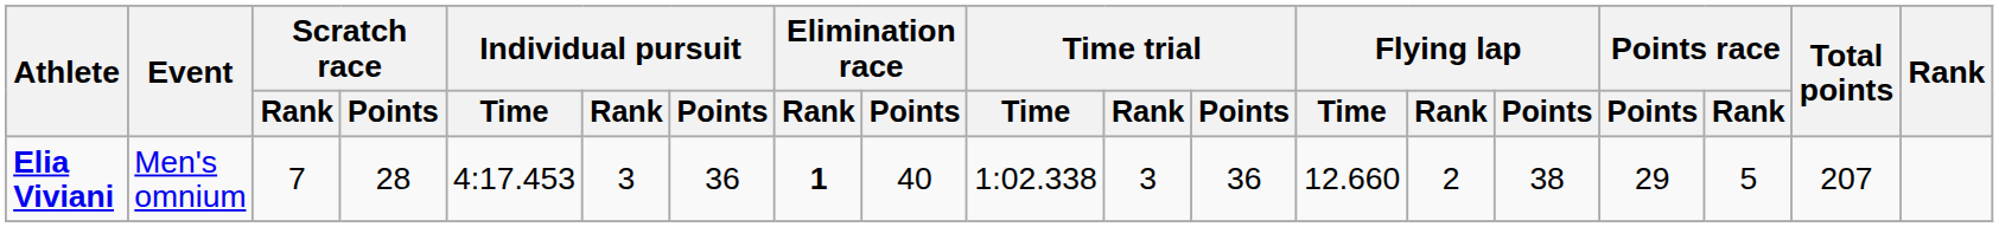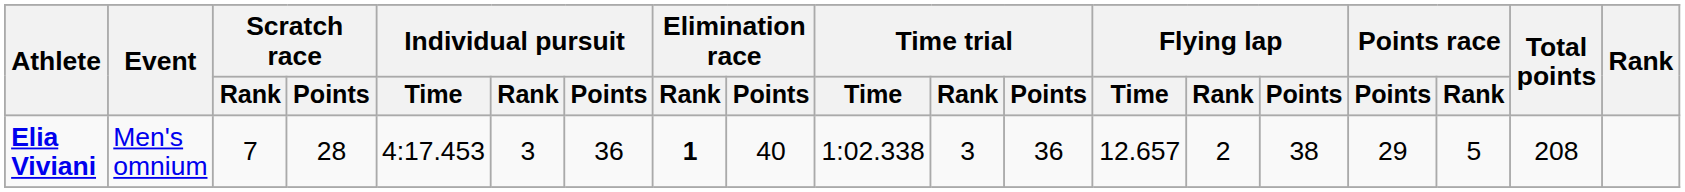 <table class="wikitable" style="font-size:90%">
 <tr>
 <th rowspan="2">Athlete</th>
 <th rowspan="2">Event</th>
 <th colspan=2>Scratch race</th>
 <th colspan=3>Individual pursuit</th>
 <th colspan=2>Elimination race</th>
 <th colspan=3>Time trial</th>
 <th colspan=3>Flying lap</th>
 <th colspan=2>Points race</th>
 <th rowspan=2>Total points</th>
 <th rowspan=2>Rank</th>
 </tr>
 <tr style="font-size:95%">
 <th>Rank</th>
 <th>Points</th>
 <th>Time</th>
 <th>Rank</th>
 <th>Points</th>
 <th>Rank</th>
 <th>Points</th>
 <th>Time</th>
 <th>Rank</th>
 <th>Points</th>
 <th>Time</th>
 <th>Rank</th>
 <th>Points</th>
 <th>Points</th>
 <th>Rank</th>
 </tr>
 <tr align=center>
 <td align=left><strong><a href='#'>Elia Viviani</a></strong></td>
 <td align=left><a href='#'>Men's omnium</a></td>
 <td>7</td>
 <td>28</td>
 <td>4:17.453</td>
 <td>3</td>
 <td>36</td>
 <td><strong>1</strong></td>
 <td>40</td>
 <td>1:02.338</td>
 <td>3</td>
 <td>36</td>
-<td>12.660</td>
+<td>12.657</td>
 <td>2</td>
 <td>38</td>
 <td>29</td>
 <td>5</td>
-<td>207</td>
+<td>208</td>
 <td></td>
 </tr>
 </table>
